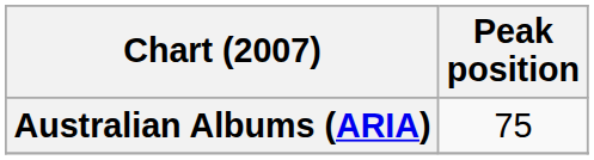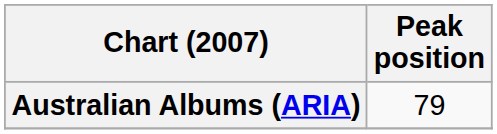 <table class="wikitable sortable plainrowheaders" style="text-align:center">
 <tr>
 <th scope="col">Chart (2007)</th>
 <th scope="col">Peak<br>position</th>
 </tr>
 <tr>
 <th scope="row">Australian Albums (<a href='#'>ARIA</a>)</th>
-<td>75</td>
+<td>79</td>
 </tr>
 <tr>
 </tr>
 <tr>
 </tr>
 </table>
